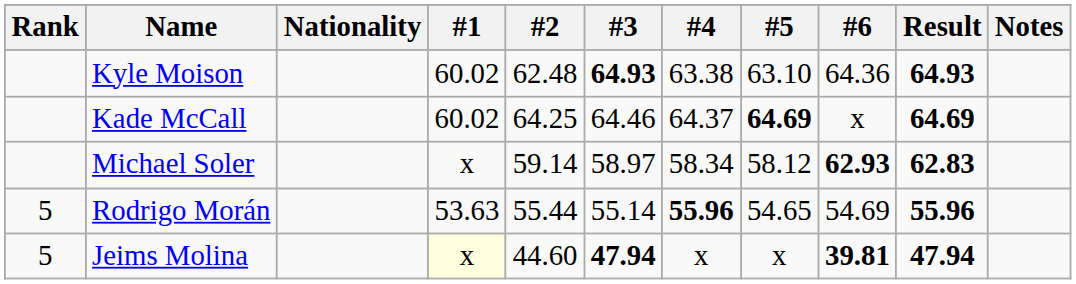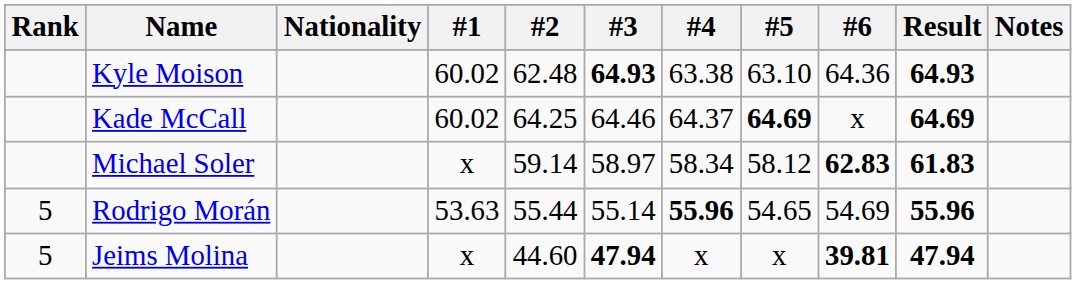 <table class="wikitable sortable" style="text-align:center">
 <tr>
 <th>Rank</th>
 <th>Name</th>
 <th>Nationality</th>
 <th>#1</th>
 <th>#2</th>
 <th>#3</th>
 <th>#4</th>
 <th>#5</th>
 <th>#6</th>
 <th>Result</th>
 <th>Notes</th>
 </tr>
 <tr>
 <td></td>
 <td align=left><a href='#'>Kyle Moison</a></td>
 <td align=left></td>
 <td>60.02</td>
 <td>62.48</td>
 <td><strong>64.93</strong></td>
 <td>63.38</td>
 <td>63.10</td>
 <td>64.36</td>
 <td><strong>64.93</strong></td>
 <td></td>
 </tr>
 <tr>
 <td></td>
 <td align=left><a href='#'>Kade McCall</a></td>
 <td align=left></td>
 <td>60.02</td>
 <td>64.25</td>
 <td>64.46</td>
 <td>64.37</td>
 <td><strong>64.69</strong></td>
 <td>x</td>
 <td><strong>64.69</strong></td>
 <td></td>
 </tr>
 <tr>
 <td></td>
 <td align=left><a href='#'>Michael Soler</a></td>
 <td align=left></td>
 <td>x</td>
 <td>59.14</td>
 <td>58.97</td>
 <td>58.34</td>
 <td>58.12</td>
-<td><strong>62.93</strong></td>
 <td><strong>62.83</strong></td>
+<td><strong>61.83</strong></td>
 <td></td>
 </tr>
 <tr>
 <td>5</td>
 <td align=left><a href='#'>Rodrigo Morán</a></td>
 <td align=left></td>
 <td>53.63</td>
 <td>55.44</td>
 <td>55.14</td>
 <td><strong>55.96</strong></td>
 <td>54.65</td>
 <td>54.69</td>
 <td><strong>55.96</strong></td>
 <td></td>
 </tr>
 <tr>
 <td>5</td>
 <td align=left><a href='#'>Jeims Molina</a></td>
 <td align=left></td>
-<td style="background: lightyellow;">x</td>
+<td>x</td>
 <td>44.60</td>
 <td><strong>47.94</strong></td>
 <td>x</td>
 <td>x</td>
 <td><strong>39.81</strong></td>
 <td><strong>47.94</strong></td>
 <td></td>
 </tr>
 </table>
